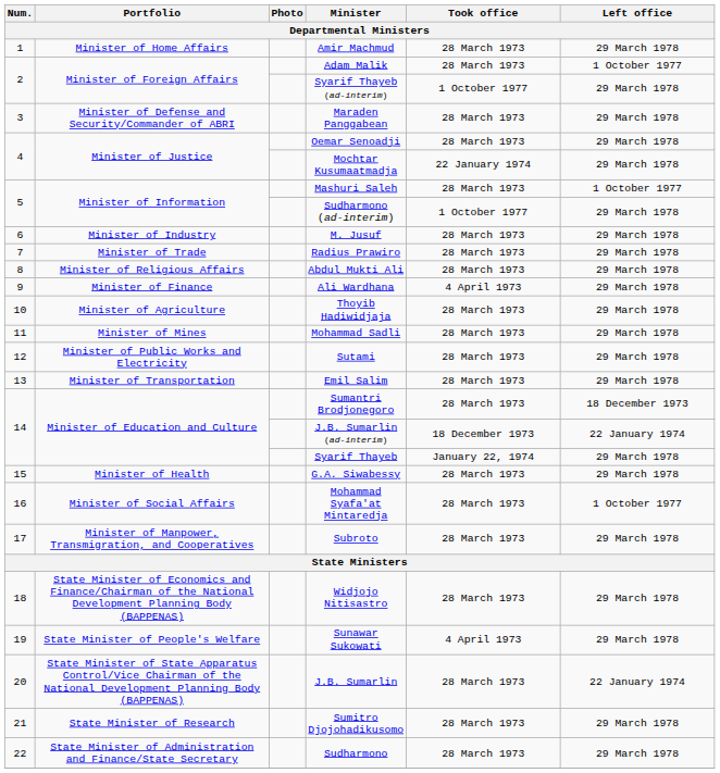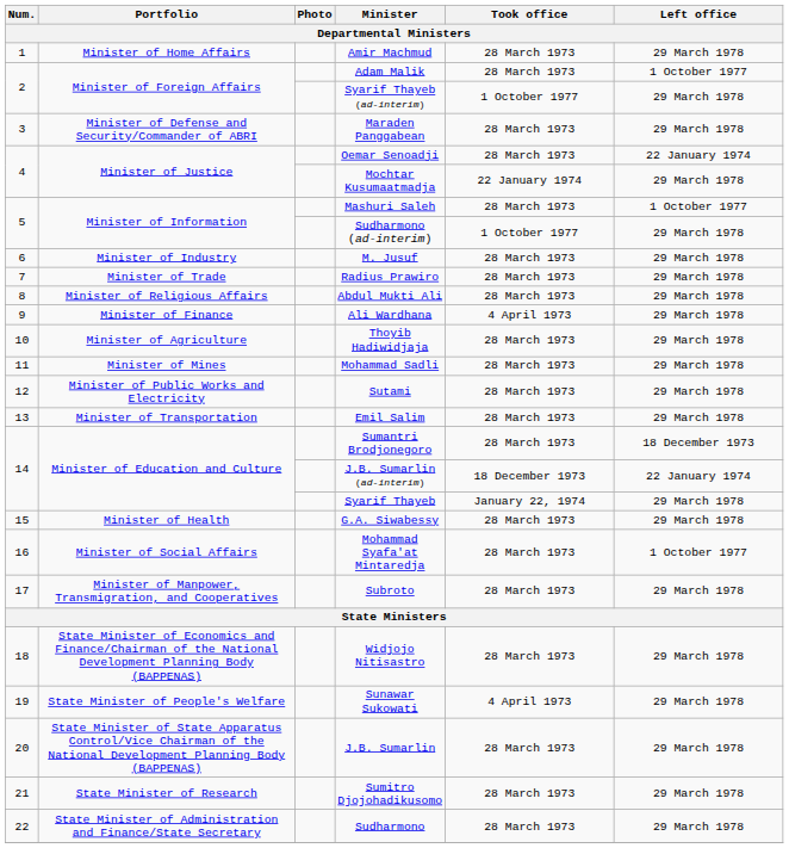 <table class="wikitable">
 <tr>
 <th width=25>Num.</th>
 <th width=300>Portfolio</th>
 <th>Photo</th>
 <th>Minister</th>
 <th width=200>Took office</th>
 <th width=200>Left office</th>
 </tr>
 <tr>
 <th colspan="6">Departmental Ministers</th>
 </tr>
 <tr>
 <td align="center">1</td>
 <td align="center"><a href='#'>Minister of Home Affairs</a></td>
 <td align="center"></td>
 <td align="center"><a href='#'>Amir Machmud</a></td>
 <td align="center">28 March 1973</td>
 <td align="center">29 March 1978</td>
 </tr>
 <tr>
 <td align="center" rowspan=2>2</td>
 <td align="center" rowspan=2><a href='#'>Minister of Foreign Affairs</a></td>
 <td align="center"></td>
 <td align="center"><a href='#'>Adam Malik</a></td>
 <td align="center">28 March 1973</td>
 <td align="center">1 October 1977</td>
 </tr>
 <tr>
 <td align="center"></td>
 <td align="center"><a href='#'>Syarif Thayeb</a><br><small>(<em>ad-interim</em>)</small></td>
 <td align="center">1 October 1977</td>
 <td align="center">29 March 1978</td>
 </tr>
 <tr>
 <td align="center">3</td>
 <td align="center"><a href='#'>Minister of Defense and Security/Commander of ABRI</a></td>
 <td align="center"></td>
 <td align="center"><a href='#'>Maraden Panggabean</a></td>
 <td align="center">28 March 1973</td>
 <td align="center">29 March 1978</td>
 </tr>
 <tr>
 <td align="center" rowspan=2>4</td>
 <td align="center" rowspan=2><a href='#'>Minister of Justice</a></td>
 <td align="center"></td>
 <td align="center"><a href='#'>Oemar Senoadji</a></td>
 <td align="center">28 March 1973</td>
-<td align="center">29 March 1978</td>
+<td align="center">22 January 1974</td>
 </tr>
 <tr>
 <td align="center"></td>
 <td align="center"><a href='#'>Mochtar Kusumaatmadja</a></td>
 <td align="center">22 January 1974</td>
 <td align="center">29 March 1978</td>
 </tr>
 <tr>
 <td align="center" rowspan=2>5</td>
 <td align="center" rowspan=2><a href='#'>Minister of Information</a></td>
 <td align="center"></td>
 <td align="center"><a href='#'>Mashuri Saleh</a></td>
 <td align="center">28 March 1973</td>
 <td align="center">1 October 1977</td>
 </tr>
 <tr>
 <td align="center"></td>
 <td align="center"><a href='#'>Sudharmono</a><br>(<em>ad-interim</em>)</td>
 <td align="center">1 October 1977</td>
 <td align="center">29 March 1978</td>
 </tr>
 <tr>
 <td align="center">6</td>
 <td align="center"><a href='#'>Minister of Industry</a></td>
 <td align="center"></td>
 <td align="center"><a href='#'>M. Jusuf</a></td>
 <td align="center">28 March 1973</td>
 <td align="center">29 March 1978</td>
 </tr>
 <tr>
 <td align="center">7</td>
 <td align="center"><a href='#'>Minister of Trade</a></td>
 <td align="center"></td>
 <td align="center"><a href='#'>Radius Prawiro</a></td>
 <td align="center">28 March 1973</td>
 <td align="center">29 March 1978</td>
 </tr>
 <tr>
 <td align="center">8</td>
 <td align="center"><a href='#'>Minister of Religious Affairs</a></td>
 <td align="center"></td>
 <td align="center"><a href='#'>Abdul Mukti Ali</a></td>
 <td align="center">28 March 1973</td>
 <td align="center">29 March 1978</td>
 </tr>
 <tr>
 <td align="center">9</td>
 <td align="center"><a href='#'>Minister of Finance</a></td>
 <td align="center"></td>
 <td align="center"><a href='#'>Ali Wardhana</a></td>
 <td align="center">4 April 1973</td>
 <td align="center">29 March 1978</td>
 </tr>
 <tr>
 <td align="center">10</td>
 <td align="center"><a href='#'>Minister of Agriculture</a></td>
 <td align="center"></td>
 <td align="center"><a href='#'>Thoyib Hadiwidjaja</a></td>
 <td align="center">28 March 1973</td>
 <td align="center">29 March 1978</td>
 </tr>
 <tr>
 <td align="center">11</td>
 <td align="center"><a href='#'>Minister of Mines</a></td>
 <td align="center"></td>
 <td align="center"><a href='#'>Mohammad Sadli</a></td>
 <td align="center">28 March 1973</td>
 <td align="center">29 March 1978</td>
 </tr>
 <tr>
 <td align="center">12</td>
 <td align="center"><a href='#'>Minister of Public Works and Electricity</a></td>
 <td align="center"></td>
 <td align="center"><a href='#'>Sutami</a></td>
 <td align="center">28 March 1973</td>
 <td align="center">29 March 1978</td>
 </tr>
 <tr>
 <td align="center">13</td>
 <td align="center"><a href='#'>Minister of Transportation</a></td>
 <td align="center"></td>
 <td align="center"><a href='#'>Emil Salim</a></td>
 <td align="center">28 March 1973</td>
 <td align="center">29 March 1978</td>
 </tr>
 <tr>
 <td align="center" rowspan=3>14</td>
 <td align="center" rowspan=3><a href='#'>Minister of Education and Culture</a></td>
 <td align="center"></td>
 <td align="center"><a href='#'>Sumantri Brodjonegoro</a></td>
 <td align="center">28 March 1973</td>
 <td align="center">18 December 1973</td>
 </tr>
 <tr>
 <td align="center"></td>
 <td align="center"><a href='#'>J.B. Sumarlin</a><br><small>(<em>ad-interim</em>)</small></td>
 <td align="center">18 December 1973</td>
 <td align="center">22 January 1974</td>
 </tr>
 <tr>
 <td align="center"></td>
 <td align="center"><a href='#'>Syarif Thayeb</a></td>
 <td align="center">January 22, 1974</td>
 <td align="center">29 March 1978</td>
 </tr>
 <tr>
 <td align="center">15</td>
 <td align="center"><a href='#'>Minister of Health</a></td>
 <td align="center"></td>
 <td align="center"><a href='#'>G.A. Siwabessy</a></td>
 <td align="center">28 March 1973</td>
 <td align="center">29 March 1978</td>
 </tr>
 <tr>
 <td align="center">16</td>
 <td align="center"><a href='#'>Minister of Social Affairs</a></td>
 <td align="center"></td>
 <td align="center"><a href='#'>Mohammad Syafa'at Mintaredja</a></td>
 <td align="center">28 March 1973</td>
 <td align="center">1 October 1977</td>
 </tr>
 <tr>
 <td align="center">17</td>
 <td align="center"><a href='#'>Minister of Manpower, Transmigration, and Cooperatives</a></td>
 <td align="center"></td>
 <td align="center"><a href='#'>Subroto</a></td>
 <td align="center">28 March 1973</td>
 <td align="center">29 March 1978</td>
 </tr>
 <tr>
 <th colspan="6">State Ministers</th>
 </tr>
 <tr>
 <td align="center">18</td>
 <td align="center"><a href='#'>State Minister of Economics and Finance/Chairman of the National Development Planning Body (BAPPENAS)</a></td>
 <td align="center"></td>
 <td align="center"><a href='#'>Widjojo Nitisastro</a></td>
 <td align="center">28 March 1973</td>
 <td align="center">29 March 1978</td>
 </tr>
 <tr>
 <td align="center">19</td>
 <td align="center"><a href='#'>State Minister of People's Welfare</a></td>
 <td align="center"></td>
 <td align="center"><a href='#'>Sunawar Sukowati</a></td>
 <td align="center">4 April 1973</td>
 <td align="center">29 March 1978</td>
 </tr>
 <tr>
 <td align="center">20</td>
 <td align="center"><a href='#'>State Minister of State Apparatus Control/Vice Chairman of the National Development Planning Body (BAPPENAS)</a></td>
 <td align="center"></td>
 <td align="center"><a href='#'>J.B. Sumarlin</a></td>
 <td align="center">28 March 1973</td>
-<td align="center">22 January 1974</td>
+<td align="center">29 March 1978</td>
 </tr>
 <tr>
 <td align="center">21</td>
 <td align="center"><a href='#'>State Minister of Research</a></td>
 <td align="center"></td>
 <td align="center"><a href='#'>Sumitro Djojohadikusomo</a></td>
 <td align="center">28 March 1973</td>
 <td align="center">29 March 1978</td>
 </tr>
 <tr>
 <td align="center">22</td>
 <td align="center"><a href='#'>State Minister of Administration and Finance/State Secretary</a></td>
 <td align="center"></td>
 <td align="center"><a href='#'>Sudharmono</a></td>
 <td align="center">28 March 1973</td>
 <td align="center">29 March 1978</td>
 </tr>
 <tr>
 </tr>
 </table>
